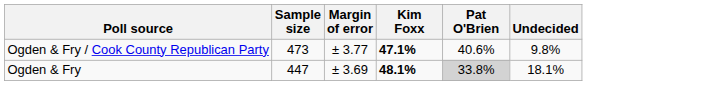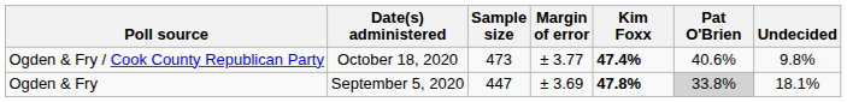 <table class="wikitable">
 <tr valign="bottom">
 <th>Poll source</th>
+<th>Date(s)<br>administered</th>
 <th>Sample<br>size</th>
 <th>Margin<br>of error</th>
 <th style="width:75px;">Kim <br>Foxx</th>
 <th style="width:75px;">Pat O'Brien</th>
 <th style="width:75px;">Undecided</th>
 </tr>
 <tr>
 <td>Ogden & Fry / <a href='#'>Cook County Republican Party</a></td>
+<td align="center">October 18, 2020</td>
 <td align="center">473</td>
 <td align="center">± 3.77</td>
-<td><strong>47.1%</strong></td>
+<td><strong>47.4%</strong></td>
 <td align="center">40.6%</td>
 <td align="center">9.8%</td>
 </tr>
 <tr>
 <td>Ogden & Fry</td>
+<td align="center">September 5, 2020</td>
 <td align="center">447</td>
 <td align="center">± 3.69</td>
-<td><strong>48.1%</strong></td>
+<td><strong>47.8%</strong></td>
 <td align="center" style="background: lightgrey;">33.8%</td>
 <td align="center">18.1%</td>
 </tr>
 </table>
